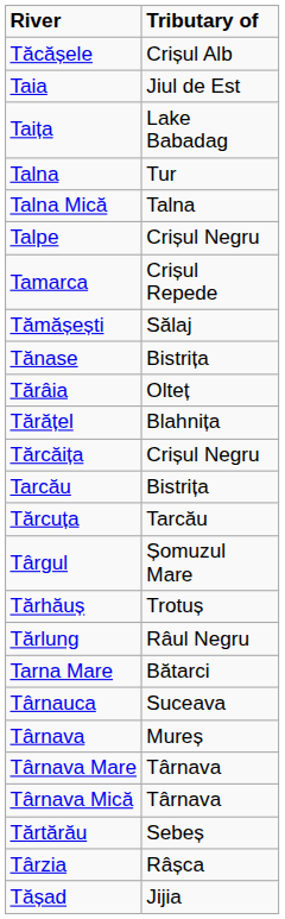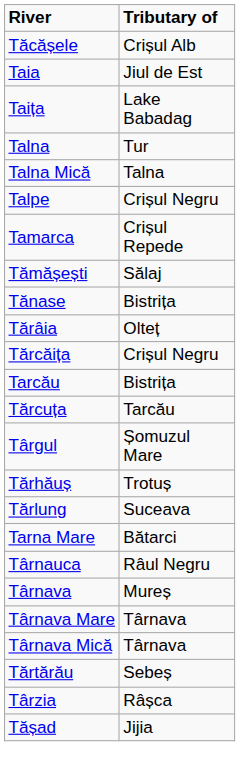 <table class="wikitable">
 <tr>
 <td width="100pt"><strong>River</strong></td>
 <td width="100pt"><strong>Tributary of</strong></td>
 </tr>
 <tr>
 <td><a href='#'>Tăcășele</a></td>
 <td>Crișul Alb</td>
 </tr>
 <tr>
 <td><a href='#'>Taia</a></td>
 <td>Jiul de Est</td>
 </tr>
 <tr>
 <td><a href='#'>Taița</a></td>
 <td>Lake Babadag</td>
 </tr>
 <tr>
 <td><a href='#'>Talna</a></td>
 <td>Tur</td>
 </tr>
 <tr>
 <td><a href='#'>Talna Mică</a></td>
 <td>Talna</td>
 </tr>
 <tr>
 <td><a href='#'>Talpe</a></td>
 <td>Crișul Negru</td>
 </tr>
 <tr>
 <td><a href='#'>Tamarca</a></td>
 <td>Crișul Repede</td>
 </tr>
 <tr>
 <td><a href='#'>Tămășești</a></td>
 <td>Sălaj</td>
 </tr>
 <tr>
 <td><a href='#'>Tănase</a></td>
 <td>Bistrița</td>
 </tr>
 <tr>
 <td><a href='#'>Tărâia</a></td>
 <td>Olteț</td>
 </tr>
 <tr>
-<td><a href='#'>Tărățel</a></td>
-<td>Blahnița</td>
-</tr>
-<tr>
 <td><a href='#'>Tărcăița</a></td>
 <td>Crișul Negru</td>
 </tr>
 <tr>
 <td><a href='#'>Tarcău</a></td>
 <td>Bistrița</td>
 </tr>
 <tr>
 <td><a href='#'>Tărcuța</a></td>
 <td>Tarcău</td>
 </tr>
 <tr>
 <td><a href='#'>Târgul</a></td>
 <td>Șomuzul Mare</td>
 </tr>
 <tr>
 <td><a href='#'>Tărhăuș</a></td>
 <td>Trotuș</td>
 </tr>
 <tr>
 <td><a href='#'>Tărlung</a></td>
-<td>Râul Negru</td>
+<td>Suceava</td>
 </tr>
 <tr>
 <td><a href='#'>Tarna Mare</a></td>
 <td>Bătarci</td>
 </tr>
 <tr>
 <td><a href='#'>Târnauca</a></td>
-<td>Suceava</td>
+<td>Râul Negru</td>
 </tr>
 <tr>
 <td><a href='#'>Târnava</a></td>
 <td>Mureș</td>
 </tr>
 <tr>
 <td><a href='#'>Târnava Mare</a></td>
 <td>Târnava</td>
 </tr>
 <tr>
 <td><a href='#'>Târnava Mică</a></td>
 <td>Târnava</td>
 </tr>
 <tr>
 <td><a href='#'>Tărtărău</a></td>
 <td>Sebeș</td>
 </tr>
 <tr>
 <td><a href='#'>Târzia</a></td>
 <td>Râșca</td>
 </tr>
 <tr>
 <td><a href='#'>Tășad</a></td>
 <td>Jijia</td>
 </tr>
 </table>
